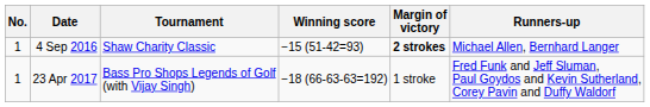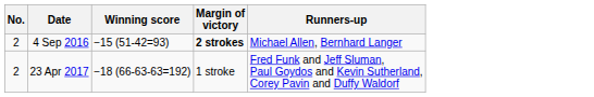 <table class="wikitable" style="font-size:95%;">
 <tr>
 <th>No.</th>
 <th>Date</th>
-<th>Tournament</th>
 <th>Winning score</th>
 <th>Margin of<br>victory</th>
 <th>Runners-up</th>
 </tr>
 <tr>
-<td align=center>1</td>
+<td align=center>2</td>
 <td align=right>4 Sep <a href='#'>2016</a></td>
-<td><a href='#'>Shaw Charity Classic</a></td>
 <td>−15 (51-42=93)</td>
 <td><strong>2 strokes</strong></td>
 <td> <a href='#'>Michael Allen</a>,  <a href='#'>Bernhard Langer</a></td>
 </tr>
 <tr>
-<td align=center>1</td>
+<td align=center>2</td>
 <td align=right>23 Apr <a href='#'>2017</a></td>
-<td><a href='#'>Bass Pro Shops Legends of Golf</a><br>(with  <a href='#'>Vijay Singh</a>)</td>
 <td>−18 (66-63-63=192)</td>
 <td>1 stroke</td>
 <td> <a href='#'>Fred Funk</a> and  <a href='#'>Jeff Sluman</a>,<br> <a href='#'>Paul Goydos</a> and  <a href='#'>Kevin Sutherland</a>,<br> <a href='#'>Corey Pavin</a> and  <a href='#'>Duffy Waldorf</a></td>
 </tr>
 </table>
